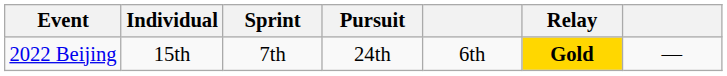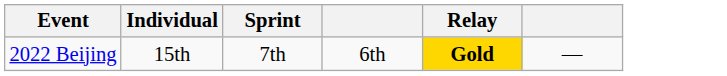 <table class="wikitable" style="text-align: center;">
 <tr>
 <th>Event</th>
 <th style="width:70px;">Individual</th>
 <th style="width:70px;">Sprint</th>
-<th style="width:70px;">Pursuit</th>
 <th style="width:70px;"></th>
 <th style="width:70px;">Relay</th>
 <th style="width:70px;"></th>
 </tr>
 <tr>
 <td align=left> <a href='#'>2022 Beijing</a></td>
 <td>15th</td>
 <td>7th</td>
-<td>24th</td>
 <td>6th</td>
 <td style="background:gold;"><strong>Gold</strong></td>
 <td>—</td>
 </tr>
 </table>
